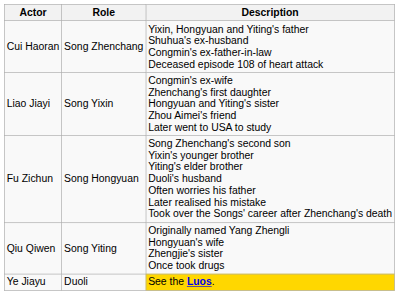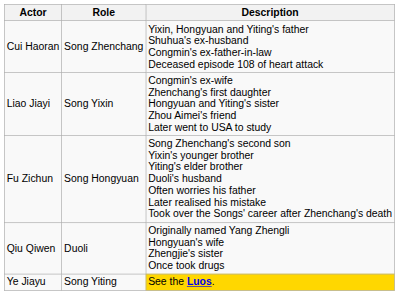 <table class="wikitable">
 <tr>
 <th>Actor</th>
 <th>Role</th>
 <th>Description</th>
 </tr>
 <tr>
 <td>Cui Haoran</td>
 <td>Song Zhenchang</td>
 <td>Yixin, Hongyuan and Yiting's father<br>Shuhua's ex-husband<br>Congmin's ex-father-in-law<br>Deceased episode 108 of heart attack</td>
 </tr>
 <tr>
 <td>Liao Jiayi</td>
 <td>Song Yixin</td>
 <td>Congmin's ex-wife<br>Zhenchang's first daughter<br>Hongyuan and Yiting's sister<br>Zhou Aimei's friend<br>Later went to USA to study</td>
 </tr>
 <tr>
 <td>Fu Zichun</td>
 <td>Song Hongyuan</td>
 <td>Song Zhenchang's second son<br>Yixin's younger brother<br>Yiting's elder brother<br>Duoli's husband<br>Often worries his father<br>Later realised his mistake<br>Took over the Songs' career after Zhenchang's death</td>
 </tr>
 <tr>
 <td>Qiu Qiwen</td>
-<td>Song Yiting</td>
+<td>Duoli</td>
 <td>Originally named Yang Zhengli<br>Hongyuan's wife<br>Zhengjie's sister<br>Once took drugs</td>
 </tr>
 <tr>
 <td>Ye Jiayu</td>
-<td>Duoli</td>
+<td>Song Yiting</td>
 <td style="background: gold;">See the <strong><a href='#'>Luos</a></strong>.</td>
 </tr>
 </table>
